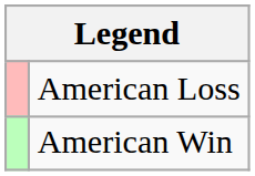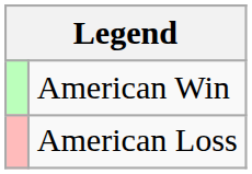 <table class="wikitable" style="font-size:90%">
 <tr>
 <th colspan="2">Legend</th>
 </tr>
 <tr>
+<td style="background:#bfb;"> </td>
+<td>American Win</td>
+</tr>
+<tr>
 <td style="background:#fbb;"> </td>
 <td>American Loss</td>
 </tr>
-<tr>
-<td style="background:#bfb;"> </td>
-<td>American Win</td>
-</tr>
 </table>
